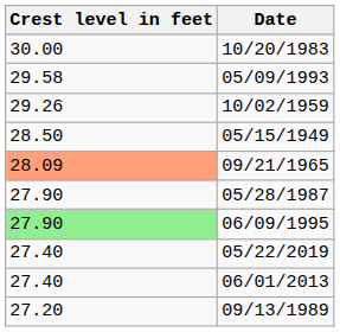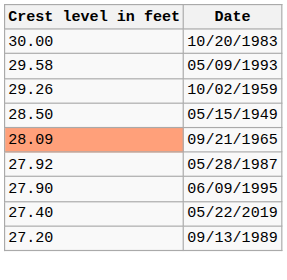 <table class="wikitable">
 <tr>
 <th>Crest level in feet</th>
 <th>Date</th>
 </tr>
 <tr>
 <td>30.00</td>
 <td>10/20/1983</td>
 </tr>
 <tr>
 <td>29.58</td>
 <td>05/09/1993</td>
 </tr>
 <tr>
 <td>29.26</td>
 <td>10/02/1959</td>
 </tr>
 <tr>
 <td>28.50</td>
 <td>05/15/1949</td>
 </tr>
 <tr>
 <td style="background: lightsalmon;">28.09</td>
 <td>09/21/1965</td>
 </tr>
 <tr>
-<td>27.90</td>
+<td>27.92</td>
 <td>05/28/1987</td>
 </tr>
 <tr>
-<td style="background: lightgreen;">27.90</td>
+<td>27.90</td>
 <td>06/09/1995</td>
 </tr>
 <tr>
 <td>27.40</td>
 <td>05/22/2019</td>
 </tr>
 <tr>
-<td>27.40</td>
-<td>06/01/2013</td>
-</tr>
-<tr>
 <td>27.20</td>
 <td>09/13/1989</td>
 </tr>
 </table>
